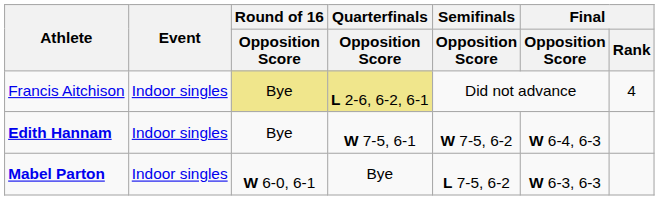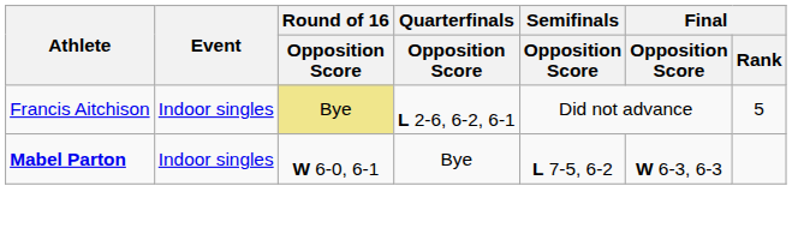 <table class=wikitable style="font-size:90%">
 <tr>
 <th rowspan="2">Athlete</th>
 <th rowspan="2">Event</th>
 <th>Round of 16</th>
 <th>Quarterfinals</th>
 <th>Semifinals</th>
 <th colspan="2">Final</th>
 </tr>
 <tr>
 <th>Opposition<br>Score</th>
 <th>Opposition<br>Score</th>
 <th>Opposition<br>Score</th>
 <th>Opposition<br>Score</th>
 <th>Rank</th>
 </tr>
 <tr>
 <td><a href='#'>Francis Aitchison</a></td>
 <td><a href='#'>Indoor singles</a></td>
 <td align=center style="background: khaki;">Bye</td>
-<td align=center style="background: khaki;"> <br> <strong>L</strong> 2-6, 6-2, 6-1</td>
+<td align=center> <br> <strong>L</strong> 2-6, 6-2, 6-1</td>
 <td align=center colspan=2>Did not advance</td>
-<td align=center>4</td>
-</tr>
-<tr>
-<td><strong><a href='#'>Edith Hannam</a></strong></td>
-<td><a href='#'>Indoor singles</a></td>
-<td align=center>Bye</td>
-<td align=center> <br> <strong>W</strong> 7-5, 6-1</td>
-<td align=center> <br> <strong>W</strong> 7-5, 6-2</td>
-<td align=center> <br> <strong>W</strong> 6-4, 6-3</td>
-<td align=center></td>
+<td align=center>5</td>
 </tr>
 <tr>
 <td><strong><a href='#'>Mabel Parton</a></strong></td>
 <td><a href='#'>Indoor singles</a></td>
 <td align=center> <br> <strong>W</strong> 6-0, 6-1</td>
 <td align=center>Bye</td>
 <td align=center> <br> <strong>L</strong> 7-5, 6-2</td>
 <td align=center> <br> <strong>W</strong> 6-3, 6-3</td>
 <td align=center></td>
 </tr>
 </table>
